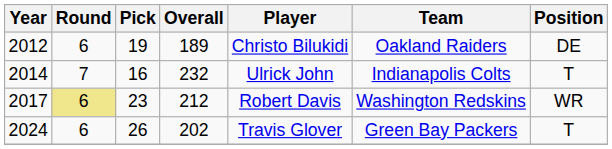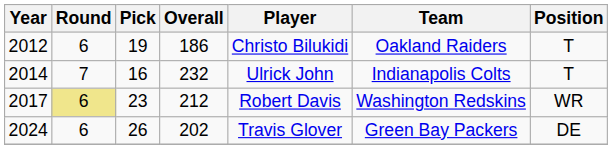 <table class="wikitable sortable" style="text-align: center;">
 <tr>
 <th>Year</th>
 <th>Round</th>
 <th>Pick</th>
 <th>Overall</th>
 <th>Player</th>
 <th>Team</th>
 <th>Position</th>
 </tr>
 <tr>
 <td>2012</td>
 <td>6</td>
 <td>19</td>
-<td>189</td>
+<td>186</td>
 <td><a href='#'>Christo Bilukidi</a></td>
 <td><a href='#'>Oakland Raiders</a></td>
-<td>DE</td>
+<td>T</td>
 </tr>
 <tr>
 <td>2014</td>
 <td>7</td>
 <td>16</td>
 <td>232</td>
 <td><a href='#'>Ulrick John</a></td>
 <td><a href='#'>Indianapolis Colts</a></td>
 <td>T</td>
 </tr>
 <tr>
 <td>2017</td>
 <td style="background: khaki;">6</td>
 <td>23</td>
 <td>212</td>
 <td><a href='#'>Robert Davis</a></td>
 <td><a href='#'>Washington Redskins</a></td>
 <td>WR</td>
 </tr>
 <tr>
 <td>2024</td>
 <td>6</td>
 <td>26</td>
 <td>202</td>
 <td><a href='#'>Travis Glover</a></td>
 <td><a href='#'>Green Bay Packers</a></td>
-<td>T</td>
+<td>DE</td>
 </tr>
 <tr>
 </tr>
 </table>
